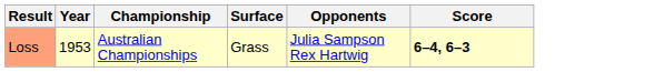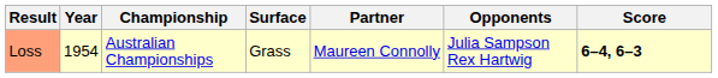 <table class="sortable wikitable">
 <tr>
 <th style="width:40px">Result</th>
 <th style="width:30px">Year</th>
 <th style="width:140px">Championship</th>
 <th style="width:50px">Surface</th>
+<th style="width:130px">Partner</th>
 <th style="width:130px">Opponents</th>
 <th style="width:130px" class="unsortable">Score</th>
 </tr>
 <tr bgcolor="#FFC">
 <td style="background:#ffa07a;">Loss</td>
-<td>1953</td>
+<td>1954</td>
 <td><a href='#'>Australian Championships</a></td>
 <td>Grass</td>
+<td> <a href='#'>Maureen Connolly</a></td>
 <td> <a href='#'>Julia Sampson</a> <br>  <a href='#'>Rex Hartwig</a></td>
 <td><strong>6–4, 6–3</strong></td>
 </tr>
 </table>
